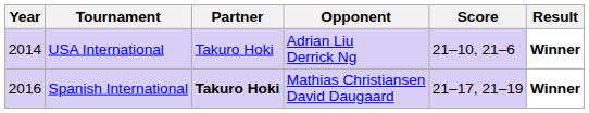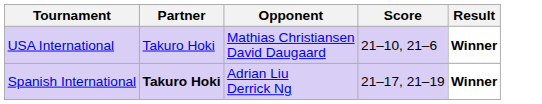 <table class="sortable wikitable" style="font-size: 90%;">
 <tr>
-<th>Year</th>
 <th>Tournament</th>
 <th>Partner</th>
 <th>Opponent</th>
 <th>Score</th>
 <th>Result</th>
 </tr>
 <tr style="background:#D8CEF6">
-<td align="center">2014</td>
 <td align="left"><a href='#'>USA International</a></td>
 <td align="left"> <a href='#'>Takuro Hoki</a></td>
-<td align="left"> <a href='#'>Adrian Liu</a><br> <a href='#'>Derrick Ng</a></td>
+<td align="left"> <a href='#'>Mathias Christiansen</a><br> <a href='#'>David Daugaard</a></td>
 <td align="left">21–10, 21–6</td>
 <td style="text-align:left; background:white"> <strong>Winner</strong></td>
 </tr>
 <tr style="background:#D8CEF6">
-<td align="center">2016</td>
 <td align="left"><a href='#'>Spanish International</a></td>
 <td align="left"><strong> Takuro Hoki</strong></td>
-<td align="left"> <a href='#'>Mathias Christiansen</a><br> <a href='#'>David Daugaard</a></td>
+<td align="left"> <a href='#'>Adrian Liu</a><br> <a href='#'>Derrick Ng</a></td>
 <td align="left">21–17, 21–19</td>
 <td style="text-align:left; background:white"> <strong>Winner</strong></td>
 </tr>
 </table>
